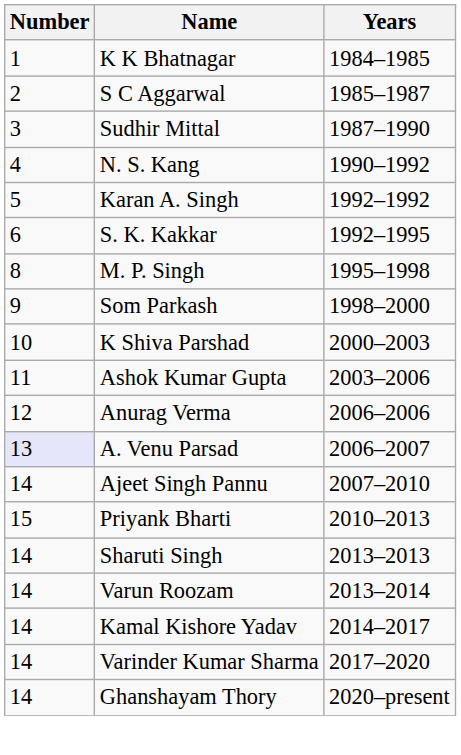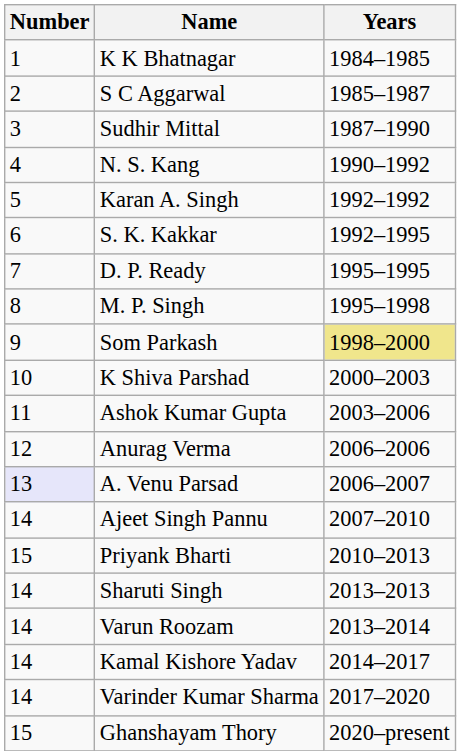 <table class="wikitable">
 <tr>
 <th>Number</th>
 <th>Name</th>
 <th>Years</th>
 </tr>
 <tr>
 <td>1</td>
 <td>K K Bhatnagar</td>
 <td>1984–1985</td>
 </tr>
 <tr>
 <td>2</td>
 <td>S C Aggarwal</td>
 <td>1985–1987</td>
 </tr>
 <tr>
 <td>3</td>
 <td>Sudhir Mittal</td>
 <td>1987–1990</td>
 </tr>
 <tr>
 <td>4</td>
 <td>N. S. Kang</td>
 <td>1990–1992</td>
 </tr>
 <tr>
 <td>5</td>
 <td>Karan A. Singh</td>
 <td>1992–1992</td>
 </tr>
 <tr>
 <td>6</td>
 <td>S. K. Kakkar</td>
 <td>1992–1995</td>
 </tr>
 <tr>
+<td>7</td>
+<td>D. P. Ready</td>
+<td>1995–1995</td>
+</tr>
+<tr>
 <td>8</td>
 <td>M. P. Singh</td>
 <td>1995–1998</td>
 </tr>
 <tr>
 <td>9</td>
 <td>Som Parkash</td>
-<td>1998–2000</td>
+<td style="background: khaki;">1998–2000</td>
 </tr>
 <tr>
 <td>10</td>
 <td>K Shiva Parshad</td>
 <td>2000–2003</td>
 </tr>
 <tr>
 <td>11</td>
 <td>Ashok Kumar Gupta</td>
 <td>2003–2006</td>
 </tr>
 <tr>
 <td>12</td>
 <td>Anurag Verma</td>
 <td>2006–2006</td>
 </tr>
 <tr>
 <td style="background: lavender;">13</td>
 <td>A. Venu Parsad</td>
 <td>2006–2007</td>
 </tr>
 <tr>
 <td>14</td>
 <td>Ajeet Singh Pannu</td>
 <td>2007–2010</td>
 </tr>
 <tr>
 <td>15</td>
 <td>Priyank Bharti</td>
 <td>2010–2013</td>
 </tr>
 <tr>
 <td>14</td>
 <td>Sharuti Singh</td>
 <td>2013–2013</td>
 </tr>
 <tr>
 <td>14</td>
 <td>Varun Roozam</td>
 <td>2013–2014</td>
 </tr>
 <tr>
 <td>14</td>
 <td>Kamal Kishore Yadav</td>
 <td>2014–2017</td>
 </tr>
 <tr>
 <td>14</td>
 <td>Varinder Kumar Sharma</td>
 <td>2017–2020</td>
 </tr>
 <tr>
-<td>14</td>
+<td>15</td>
 <td>Ghanshayam Thory</td>
 <td>2020–present</td>
 </tr>
 </table>
